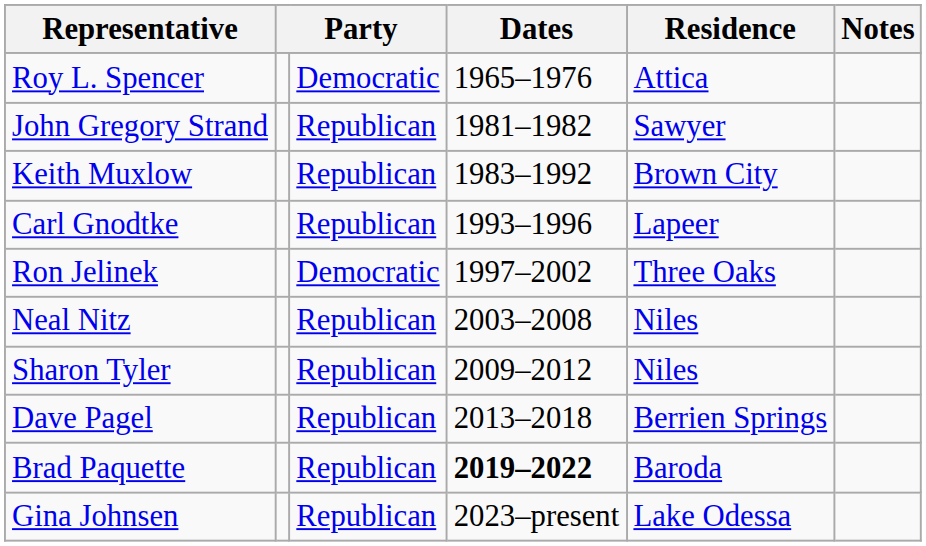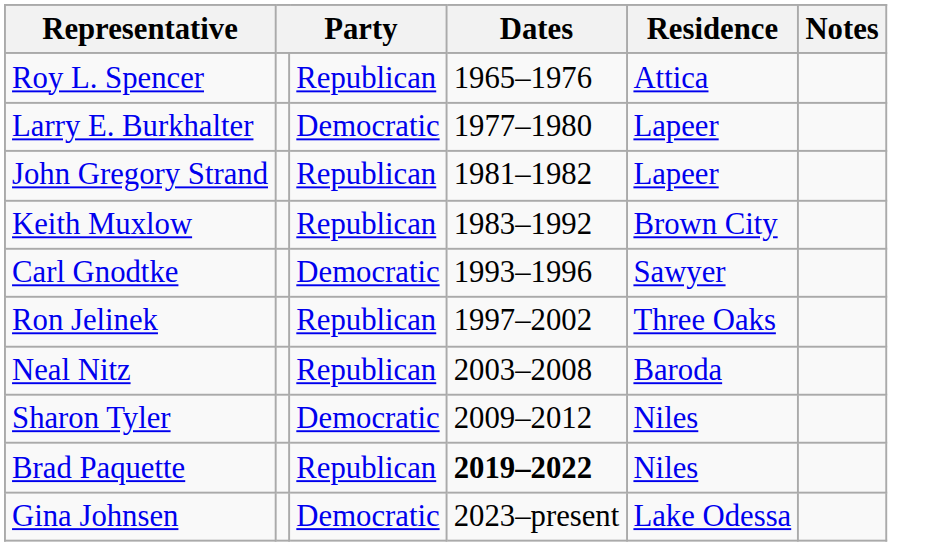 <table class=wikitable>
 <tr valign=bottom>
 <th>Representative</th>
 <th colspan="2">Party</th>
 <th>Dates</th>
 <th>Residence</th>
 <th>Notes</th>
 </tr>
 <tr>
 <td><a href='#'>Roy L. Spencer</a></td>
 <td bgcolor=></td>
-<td><a href='#'>Democratic</a></td>
+<td><a href='#'>Republican</a></td>
 <td>1965–1976</td>
 <td><a href='#'>Attica</a></td>
+<td></td>
+</tr>
+<tr>
+<td><a href='#'>Larry E. Burkhalter</a></td>
+<td bgcolor=></td>
+<td><a href='#'>Democratic</a></td>
+<td>1977–1980</td>
+<td><a href='#'>Lapeer</a></td>
 <td></td>
 </tr>
 <tr>
 <td><a href='#'>John Gregory Strand</a></td>
 <td bgcolor=></td>
 <td><a href='#'>Republican</a></td>
 <td>1981–1982</td>
-<td><a href='#'>Sawyer</a></td>
+<td><a href='#'>Lapeer</a></td>
 <td></td>
 </tr>
 <tr>
 <td><a href='#'>Keith Muxlow</a></td>
 <td bgcolor=></td>
 <td><a href='#'>Republican</a></td>
 <td>1983–1992</td>
 <td><a href='#'>Brown City</a></td>
 <td></td>
 </tr>
 <tr>
 <td><a href='#'>Carl Gnodtke</a></td>
 <td bgcolor=></td>
-<td><a href='#'>Republican</a></td>
+<td><a href='#'>Democratic</a></td>
 <td>1993–1996</td>
-<td><a href='#'>Lapeer</a></td>
+<td><a href='#'>Sawyer</a></td>
 <td></td>
 </tr>
 <tr>
 <td><a href='#'>Ron Jelinek</a></td>
 <td bgcolor=></td>
-<td><a href='#'>Democratic</a></td>
+<td><a href='#'>Republican</a></td>
 <td>1997–2002</td>
 <td><a href='#'>Three Oaks</a></td>
 <td></td>
 </tr>
 <tr>
 <td><a href='#'>Neal Nitz</a></td>
 <td bgcolor=></td>
 <td><a href='#'>Republican</a></td>
 <td>2003–2008</td>
-<td><a href='#'>Niles</a></td>
+<td><a href='#'>Baroda</a></td>
 <td></td>
 </tr>
 <tr>
 <td><a href='#'>Sharon Tyler</a></td>
 <td bgcolor=></td>
-<td><a href='#'>Republican</a></td>
+<td><a href='#'>Democratic</a></td>
 <td>2009–2012</td>
 <td><a href='#'>Niles</a></td>
-<td></td>
-</tr>
-<tr>
-<td><a href='#'>Dave Pagel</a></td>
-<td bgcolor=></td>
-<td><a href='#'>Republican</a></td>
-<td>2013–2018</td>
-<td><a href='#'>Berrien Springs</a></td>
 <td></td>
 </tr>
 <tr>
 <td><a href='#'>Brad Paquette</a></td>
 <td bgcolor=></td>
 <td><a href='#'>Republican</a></td>
 <td><strong>2019–2022</strong></td>
-<td><a href='#'>Baroda</a></td>
+<td><a href='#'>Niles</a></td>
 <td></td>
 </tr>
 <tr>
 <td><a href='#'>Gina Johnsen</a></td>
 <td bgcolor=></td>
-<td><a href='#'>Republican</a></td>
+<td><a href='#'>Democratic</a></td>
 <td>2023–present</td>
 <td><a href='#'>Lake Odessa</a></td>
 <td></td>
 </tr>
 </table>
